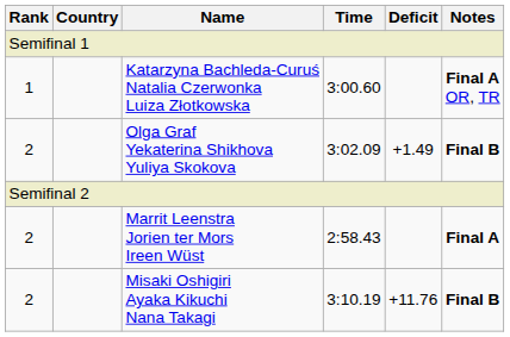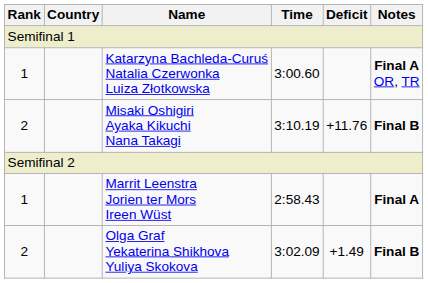 <table class="wikitable" style="text-align:center;">
 <tr>
 <th>Rank</th>
 <th>Country</th>
 <th>Name</th>
 <th>Time</th>
 <th>Deficit</th>
 <th>Notes</th>
 </tr>
 <tr>
 <td colspan="6" align="left" style="background: #eeeecc">Semifinal 1</td>
 </tr>
 <tr>
 <td>1</td>
 <td align=left></td>
 <td align=left><a href='#'>Katarzyna Bachleda-Curuś</a><br><a href='#'>Natalia Czerwonka</a> <br><a href='#'>Luiza Złotkowska</a></td>
 <td>3:00.60</td>
 <td></td>
 <td><strong>Final A</strong><br><a href='#'>OR</a>, <a href='#'>TR</a></td>
 </tr>
 <tr>
 <td>2</td>
 <td align=left></td>
-<td align=left><a href='#'>Olga Graf</a><br><a href='#'>Yekaterina Shikhova</a><br><a href='#'>Yuliya Skokova</a></td>
-<td>3:02.09</td>
-<td>+1.49</td>
+<td align=left><a href='#'>Misaki Oshigiri</a><br><a href='#'>Ayaka Kikuchi</a><br><a href='#'>Nana Takagi</a></td>
+<td>3:10.19</td>
+<td>+11.76</td>
 <td><strong>Final B</strong></td>
 </tr>
 <tr>
 <td colspan="6" align="left" style="background: #eeeecc">Semifinal 2</td>
 </tr>
 <tr>
-<td>2</td>
+<td>1</td>
 <td align=left></td>
 <td align=left><a href='#'>Marrit Leenstra</a><br><a href='#'>Jorien ter Mors</a><br><a href='#'>Ireen Wüst</a></td>
 <td>2:58.43</td>
 <td></td>
 <td><strong>Final A</strong></td>
 </tr>
 <tr>
 <td>2</td>
 <td align=left></td>
-<td align=left><a href='#'>Misaki Oshigiri</a><br><a href='#'>Ayaka Kikuchi</a><br><a href='#'>Nana Takagi</a></td>
-<td>3:10.19</td>
-<td>+11.76</td>
+<td align=left><a href='#'>Olga Graf</a><br><a href='#'>Yekaterina Shikhova</a><br><a href='#'>Yuliya Skokova</a></td>
+<td>3:02.09</td>
+<td>+1.49</td>
 <td><strong>Final B</strong></td>
 </tr>
 </table>
